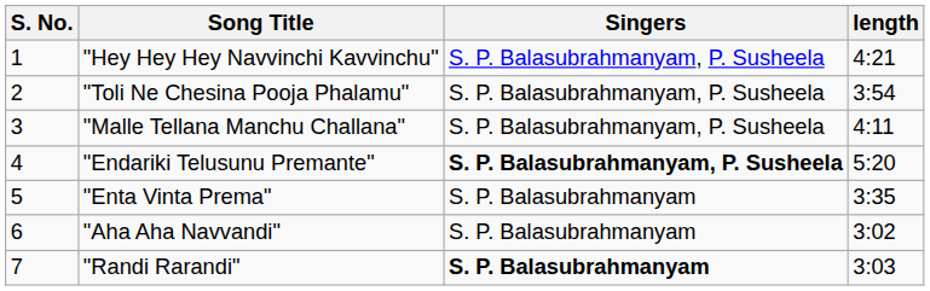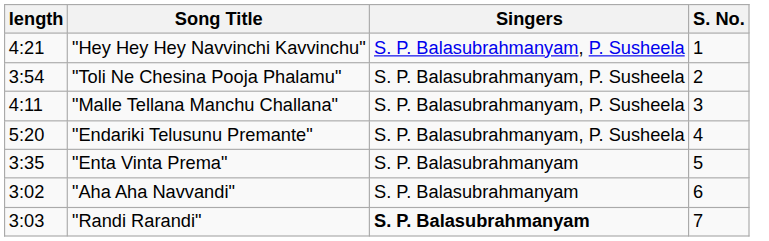 <table class="wikitable">
 <tr>
-<th>S. No.</th>
+<th>length</th>
 <th>Song Title</th>
 <th>Singers</th>
-<th>length</th>
+<th>S. No.</th>
 </tr>
 <tr>
-<td>1</td>
+<td>4:21</td>
 <td>"Hey Hey Hey Navvinchi Kavvinchu"</td>
 <td><a href='#'>S. P. Balasubrahmanyam</a>, <a href='#'>P. Susheela</a></td>
-<td>4:21</td>
+<td>1</td>
 </tr>
 <tr>
-<td>2</td>
+<td>3:54</td>
 <td>"Toli Ne Chesina Pooja Phalamu"</td>
 <td>S. P. Balasubrahmanyam, P. Susheela</td>
-<td>3:54</td>
+<td>2</td>
 </tr>
 <tr>
-<td>3</td>
+<td>4:11</td>
 <td>"Malle Tellana Manchu Challana"</td>
 <td>S. P. Balasubrahmanyam, P. Susheela</td>
-<td>4:11</td>
+<td>3</td>
 </tr>
 <tr>
+<td>5:20</td>
+<td>"Endariki Telusunu Premante"</td>
+<td>S. P. Balasubrahmanyam, P. Susheela</td>
 <td>4</td>
-<td>"Endariki Telusunu Premante"</td>
-<td><strong>S. P. Balasubrahmanyam, P. Susheela</strong></td>
-<td>5:20</td>
 </tr>
 <tr>
-<td>5</td>
+<td>3:35</td>
 <td>"Enta Vinta Prema"</td>
 <td>S. P. Balasubrahmanyam</td>
-<td>3:35</td>
+<td>5</td>
 </tr>
 <tr>
-<td>6</td>
+<td>3:02</td>
 <td>"Aha Aha Navvandi"</td>
 <td>S. P. Balasubrahmanyam</td>
-<td>3:02</td>
+<td>6</td>
 </tr>
 <tr>
-<td>7</td>
+<td>3:03</td>
 <td>"Randi Rarandi"</td>
 <td><strong>S. P. Balasubrahmanyam</strong></td>
-<td>3:03</td>
+<td>7</td>
 </tr>
 </table>
